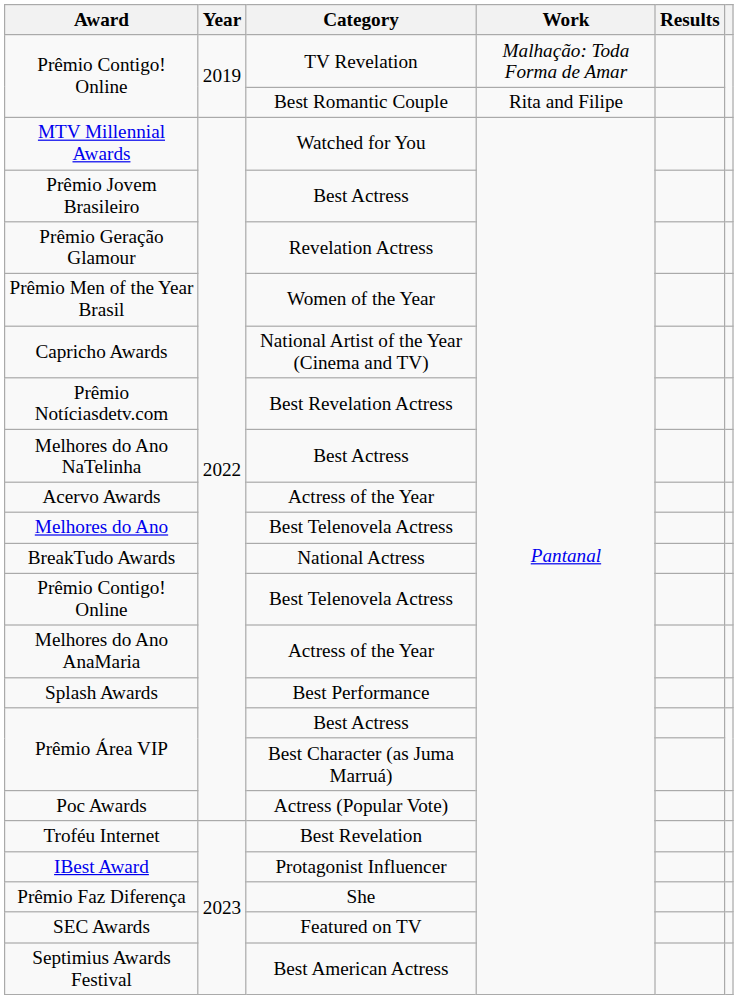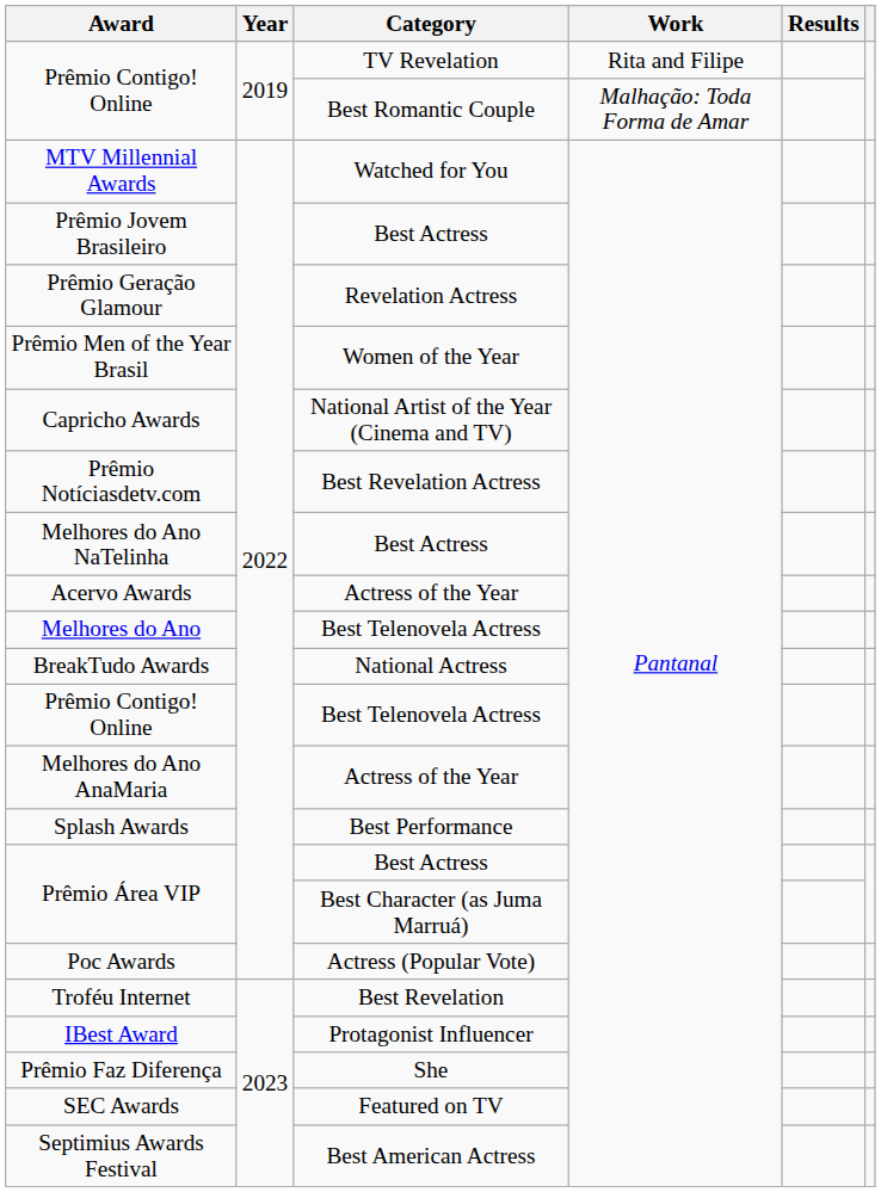 <table class="wikitable plainrowheaders" style="text-align:center;">
 <tr>
 <th>Award</th>
 <th>Year</th>
 <th>Category</th>
 <th>Work</th>
 <th>Results</th>
 <th></th>
 </tr>
 <tr>
 <td rowspan="2">Prêmio Contigo! Online</td>
 <td rowspan="2">2019</td>
 <td>TV Revelation</td>
-<td><em>Malhação: Toda Forma de Amar</em></td>
+<td>Rita and Filipe </td>
 <td></td>
 <td rowspan="2"></td>
 </tr>
 <tr>
 <td>Best Romantic Couple</td>
-<td>Rita and Filipe </td>
+<td><em>Malhação: Toda Forma de Amar</em></td>
 <td></td>
 </tr>
 <tr>
 <td><a href='#'>MTV Millennial Awards</a></td>
 <td rowspan="16">2022</td>
 <td>Watched for You</td>
 <td rowspan="21"><em><a href='#'>Pantanal</a></em></td>
 <td></td>
 <td></td>
 </tr>
 <tr>
 <td>Prêmio Jovem Brasileiro</td>
 <td>Best Actress</td>
 <td></td>
 <td></td>
 </tr>
 <tr>
 <td>Prêmio Geração Glamour</td>
 <td>Revelation Actress</td>
 <td></td>
 <td></td>
 </tr>
 <tr>
 <td>Prêmio Men of the Year Brasil</td>
 <td>Women of the Year</td>
 <td></td>
 <td></td>
 </tr>
 <tr>
 <td>Capricho Awards</td>
 <td>National Artist of the Year (Cinema and TV)</td>
 <td></td>
 <td></td>
 </tr>
 <tr>
 <td>Prêmio Notíciasdetv.com</td>
 <td>Best Revelation Actress</td>
 <td></td>
 <td></td>
 </tr>
 <tr>
 <td>Melhores do Ano NaTelinha</td>
 <td>Best Actress</td>
 <td></td>
 <td></td>
 </tr>
 <tr>
 <td>Acervo Awards</td>
 <td>Actress of the Year</td>
 <td></td>
 <td></td>
 </tr>
 <tr>
 <td><a href='#'>Melhores do Ano</a></td>
 <td>Best Telenovela Actress</td>
 <td></td>
 <td></td>
 </tr>
 <tr>
 <td>BreakTudo Awards</td>
 <td>National Actress</td>
 <td></td>
 <td></td>
 </tr>
 <tr>
 <td>Prêmio Contigo! Online</td>
 <td>Best Telenovela Actress</td>
 <td></td>
 <td></td>
 </tr>
 <tr>
 <td>Melhores do Ano AnaMaria</td>
 <td>Actress of the Year</td>
 <td></td>
 <td></td>
 </tr>
 <tr>
 <td>Splash Awards</td>
 <td>Best Performance</td>
 <td></td>
 <td></td>
 </tr>
 <tr>
 <td rowspan="2">Prêmio Área VIP</td>
 <td>Best Actress</td>
 <td></td>
 <td rowspan="2"></td>
 </tr>
 <tr>
 <td>Best Character (as Juma Marruá)</td>
 <td></td>
 </tr>
 <tr>
 <td>Poc Awards</td>
 <td>Actress (Popular Vote)</td>
 <td></td>
 <td></td>
 </tr>
 <tr>
 <td>Troféu Internet</td>
 <td rowspan="5">2023</td>
 <td>Best Revelation</td>
 <td></td>
 <td></td>
 </tr>
 <tr>
 <td><a href='#'>IBest Award</a></td>
 <td>Protagonist Influencer</td>
 <td></td>
 <td></td>
 </tr>
 <tr>
 <td>Prêmio Faz Diferença</td>
 <td>She</td>
 <td></td>
 <td></td>
 </tr>
 <tr>
 <td>SEC Awards</td>
 <td>Featured on TV</td>
 <td></td>
 <td></td>
 </tr>
 <tr>
 <td>Septimius Awards Festival</td>
 <td>Best American Actress</td>
 <td></td>
 <td></td>
 </tr>
 </table>
